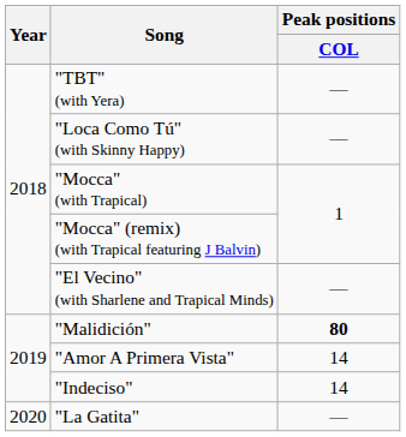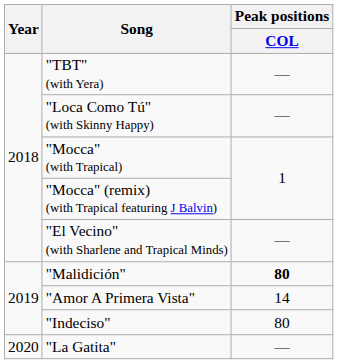 <table class="wikitable">
 <tr>
 <th rowspan="2">Year</th>
 <th rowspan="2">Song</th>
 <th>Peak positions</th>
 </tr>
 <tr>
 <th scope="col"><a href='#'>COL</a></th>
 </tr>
 <tr>
 <td rowspan="5">2018</td>
 <td>"TBT" <br><small>(with Yera)</small></td>
 <td style="text-align:center;">—</td>
 </tr>
 <tr>
 <td>"Loca Como Tú" <br><small>(with Skinny Happy)</small></td>
 <td style="text-align:center;">—</td>
 </tr>
 <tr>
 <td>"Mocca" <br><small>(with Trapical)</small></td>
 <td rowspan="2" style="text-align:center;">1</td>
 </tr>
 <tr>
 <td>"Mocca" (remix)<br><small>(with Trapical featuring <a href='#'>J Balvin</a>)</small></td>
 </tr>
 <tr>
 <td>"El Vecino" <br><small>(with Sharlene and Trapical Minds)</small></td>
 <td style="text-align:center;">—</td>
 </tr>
 <tr>
 <td rowspan="3">2019</td>
 <td>"Malidición"<br></td>
 <td style="text-align:center;"><strong>80<br></strong></td>
 </tr>
 <tr>
 <td>"Amor A Primera Vista"<br></td>
 <td style="text-align:center;">14</td>
 </tr>
 <tr>
 <td>"Indeciso"<br></td>
-<td style="text-align:center;">14</td>
+<td style="text-align:center;">80<br></td>
 </tr>
 <tr>
 <td>2020</td>
 <td>"La Gatita"<br></td>
 <td style="text-align:center;">—</td>
 </tr>
 </table>
